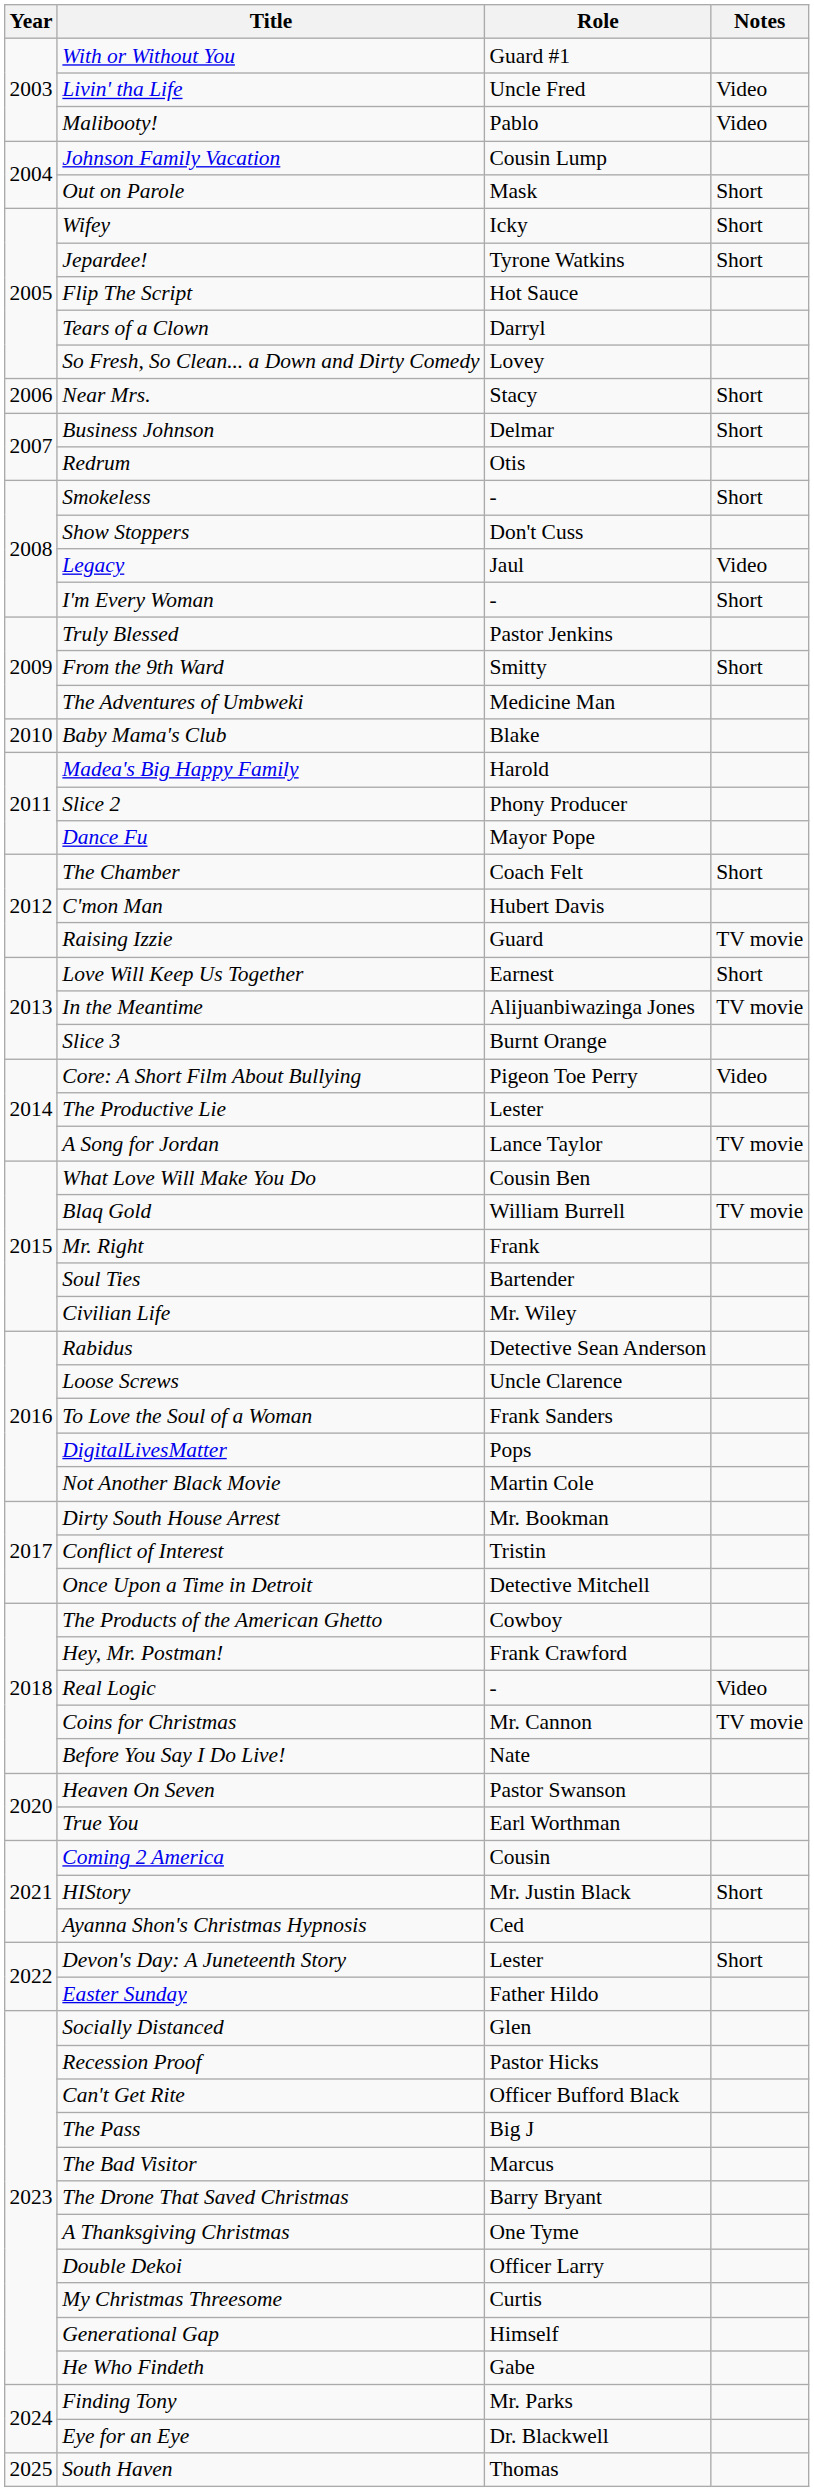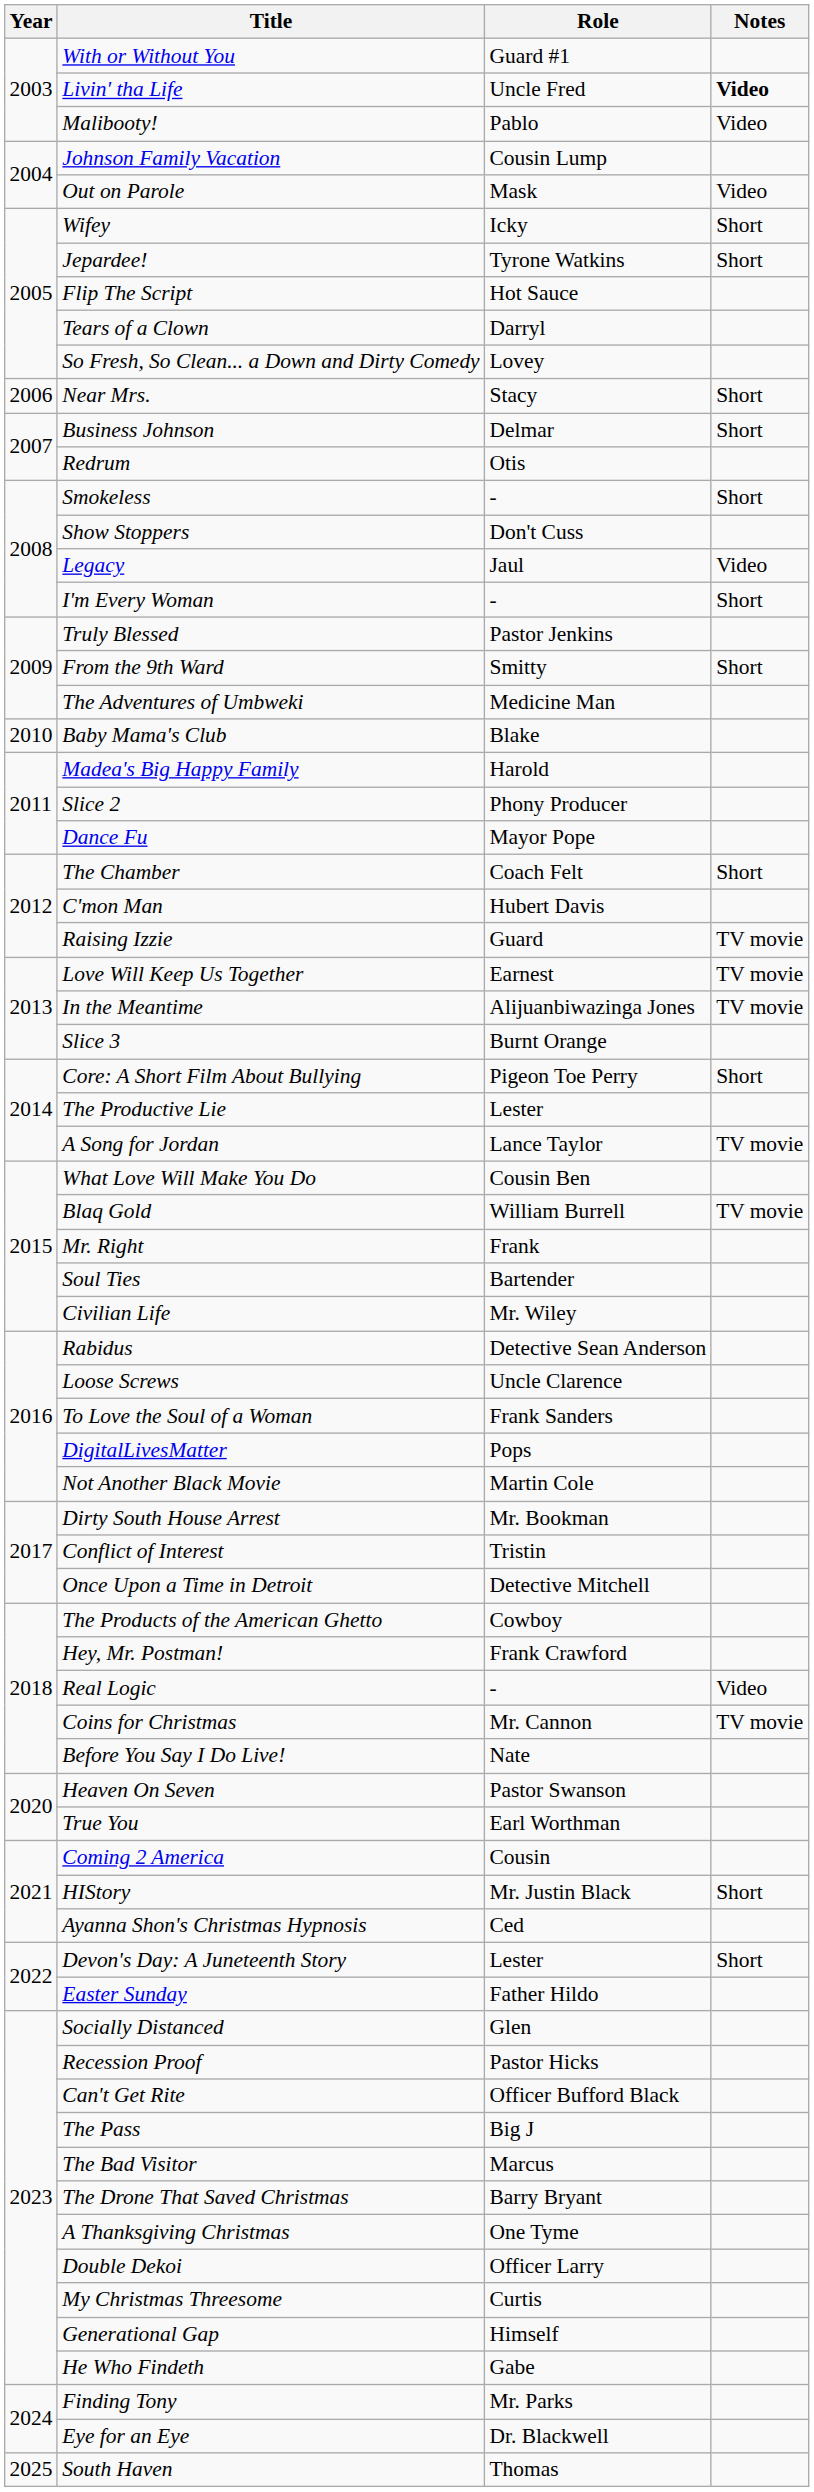 <table class="wikitable plainrowheaders sortable" style="margin-right: 0;">
 <tr>
 <th>Year</th>
 <th>Title</th>
 <th>Role</th>
 <th>Notes</th>
 </tr>
 <tr>
 <td rowspan="3">2003</td>
 <td><em><a href='#'>With or Without You</a></em></td>
 <td>Guard #1</td>
 <td></td>
 </tr>
 <tr>
 <td><em><a href='#'>Livin' tha Life</a></em></td>
 <td>Uncle Fred</td>
-<td>Video</td>
+<td><strong>Video</strong></td>
 </tr>
 <tr>
 <td><em>Malibooty!</em></td>
 <td>Pablo</td>
 <td>Video</td>
 </tr>
 <tr>
 <td rowspan="2">2004</td>
 <td><em><a href='#'>Johnson Family Vacation</a></em></td>
 <td>Cousin Lump</td>
 <td></td>
 </tr>
 <tr>
 <td><em>Out on Parole</em></td>
 <td>Mask</td>
-<td>Short</td>
+<td>Video</td>
 </tr>
 <tr>
 <td rowspan="5">2005</td>
 <td><em>Wifey</em></td>
 <td>Icky</td>
 <td>Short</td>
 </tr>
 <tr>
 <td><em>Jepardee!</em></td>
 <td>Tyrone Watkins</td>
 <td>Short</td>
 </tr>
 <tr>
 <td><em>Flip The Script</em></td>
 <td>Hot Sauce</td>
 <td></td>
 </tr>
 <tr>
 <td><em>Tears of a Clown</em></td>
 <td>Darryl</td>
 <td></td>
 </tr>
 <tr>
 <td><em>So Fresh, So Clean... a Down and Dirty Comedy</em></td>
 <td>Lovey</td>
 <td></td>
 </tr>
 <tr>
 <td>2006</td>
 <td><em>Near Mrs.</em></td>
 <td>Stacy</td>
 <td>Short</td>
 </tr>
 <tr>
 <td rowspan=2>2007</td>
 <td><em>Business Johnson</em></td>
 <td>Delmar</td>
 <td>Short</td>
 </tr>
 <tr>
 <td><em>Redrum</em></td>
 <td>Otis</td>
 <td></td>
 </tr>
 <tr>
 <td rowspan=4>2008</td>
 <td><em>Smokeless</em></td>
 <td>-</td>
 <td>Short</td>
 </tr>
 <tr>
 <td><em>Show Stoppers</em></td>
 <td>Don't Cuss</td>
 <td></td>
 </tr>
 <tr>
 <td><em><a href='#'>Legacy</a></em></td>
 <td>Jaul</td>
 <td>Video</td>
 </tr>
 <tr>
 <td><em>I'm Every Woman</em></td>
 <td>-</td>
 <td>Short</td>
 </tr>
 <tr>
 <td rowspan=3>2009</td>
 <td><em>Truly Blessed</em></td>
 <td>Pastor Jenkins</td>
 <td></td>
 </tr>
 <tr>
 <td><em>From the 9th Ward</em></td>
 <td>Smitty</td>
 <td>Short</td>
 </tr>
 <tr>
 <td><em>The Adventures of Umbweki</em></td>
 <td>Medicine Man</td>
 <td></td>
 </tr>
 <tr>
 <td>2010</td>
 <td><em>Baby Mama's Club</em></td>
 <td>Blake</td>
 <td></td>
 </tr>
 <tr>
 <td rowspan="3">2011</td>
 <td><em><a href='#'>Madea's Big Happy Family</a></em></td>
 <td>Harold</td>
 <td></td>
 </tr>
 <tr>
 <td><em>Slice 2</em></td>
 <td>Phony Producer</td>
 <td></td>
 </tr>
 <tr>
 <td><em><a href='#'>Dance Fu</a></em></td>
 <td>Mayor Pope</td>
 <td></td>
 </tr>
 <tr>
 <td rowspan="3">2012</td>
 <td><em>The Chamber</em></td>
 <td>Coach Felt</td>
 <td>Short</td>
 </tr>
 <tr>
 <td><em>C'mon Man</em></td>
 <td>Hubert Davis</td>
 <td></td>
 </tr>
 <tr>
 <td><em>Raising Izzie</em></td>
 <td>Guard</td>
 <td>TV movie</td>
 </tr>
 <tr>
 <td rowspan="3">2013</td>
 <td><em>Love Will Keep Us Together</em></td>
 <td>Earnest</td>
-<td>Short</td>
+<td>TV movie</td>
 </tr>
 <tr>
 <td><em>In the Meantime</em></td>
 <td>Alijuanbiwazinga Jones</td>
 <td>TV movie</td>
 </tr>
 <tr>
 <td><em>Slice 3</em></td>
 <td>Burnt Orange</td>
 <td></td>
 </tr>
 <tr>
 <td rowspan="3">2014</td>
 <td><em>Core: A Short Film About Bullying</em></td>
 <td>Pigeon Toe Perry</td>
-<td>Video</td>
+<td>Short</td>
 </tr>
 <tr>
 <td><em>The Productive Lie</em></td>
 <td>Lester</td>
 <td></td>
 </tr>
 <tr>
 <td><em>A Song for Jordan</em></td>
 <td>Lance Taylor</td>
 <td>TV movie</td>
 </tr>
 <tr>
 <td rowspan="5">2015</td>
 <td><em>What Love Will Make You Do</em></td>
 <td>Cousin Ben</td>
 <td></td>
 </tr>
 <tr>
 <td><em>Blaq Gold</em></td>
 <td>William Burrell</td>
 <td>TV movie</td>
 </tr>
 <tr>
 <td><em>Mr. Right</em></td>
 <td>Frank</td>
 <td></td>
 </tr>
 <tr>
 <td><em>Soul Ties</em></td>
 <td>Bartender</td>
 <td></td>
 </tr>
 <tr>
 <td><em>Civilian Life</em></td>
 <td>Mr. Wiley</td>
 <td></td>
 </tr>
 <tr>
 <td rowspan="5">2016</td>
 <td><em>Rabidus</em></td>
 <td>Detective Sean Anderson</td>
 <td></td>
 </tr>
 <tr>
 <td><em>Loose Screws</em></td>
 <td>Uncle Clarence</td>
 <td></td>
 </tr>
 <tr>
 <td><em>To Love the Soul of a Woman</em></td>
 <td>Frank Sanders</td>
 <td></td>
 </tr>
 <tr>
 <td><em><a href='#'>DigitalLivesMatter</a></em></td>
 <td>Pops</td>
 <td></td>
 </tr>
 <tr>
 <td><em>Not Another Black Movie</em></td>
 <td>Martin Cole</td>
 <td></td>
 </tr>
 <tr>
 <td rowspan="3">2017</td>
 <td><em>Dirty South House Arrest</em></td>
 <td>Mr. Bookman</td>
 <td></td>
 </tr>
 <tr>
 <td><em>Conflict of Interest</em></td>
 <td>Tristin</td>
 <td></td>
 </tr>
 <tr>
 <td><em>Once Upon a Time in Detroit</em></td>
 <td>Detective Mitchell</td>
 <td></td>
 </tr>
 <tr>
 <td rowspan="5">2018</td>
 <td><em>The Products of the American Ghetto</em></td>
 <td>Cowboy</td>
 <td></td>
 </tr>
 <tr>
 <td><em>Hey, Mr. Postman!</em></td>
 <td>Frank Crawford</td>
 <td></td>
 </tr>
 <tr>
 <td><em>Real Logic</em></td>
 <td>-</td>
 <td>Video</td>
 </tr>
 <tr>
 <td><em>Coins for Christmas</em></td>
 <td>Mr. Cannon</td>
 <td>TV movie</td>
 </tr>
 <tr>
 <td><em>Before You Say I Do Live!</em></td>
 <td>Nate</td>
 <td></td>
 </tr>
 <tr>
 <td rowspan="2">2020</td>
 <td><em>Heaven On Seven</em></td>
 <td>Pastor Swanson</td>
 <td></td>
 </tr>
 <tr>
 <td><em>True You</em></td>
 <td>Earl Worthman</td>
 <td></td>
 </tr>
 <tr>
 <td rowspan="3">2021</td>
 <td><em><a href='#'>Coming 2 America</a></em></td>
 <td>Cousin</td>
 <td></td>
 </tr>
 <tr>
 <td><em>HIStory</em></td>
 <td>Mr. Justin Black</td>
 <td>Short</td>
 </tr>
 <tr>
 <td><em>Ayanna Shon's Christmas Hypnosis</em></td>
 <td>Ced</td>
 <td></td>
 </tr>
 <tr>
 <td rowspan="2">2022</td>
 <td><em>Devon's Day: A Juneteenth Story</em></td>
 <td>Lester</td>
 <td>Short</td>
 </tr>
 <tr>
 <td><em><a href='#'>Easter Sunday</a></em></td>
 <td>Father Hildo</td>
 <td></td>
 </tr>
 <tr>
 <td rowspan="11">2023</td>
 <td><em>Socially Distanced</em></td>
 <td>Glen</td>
 <td></td>
 </tr>
 <tr>
 <td><em>Recession Proof</em></td>
 <td>Pastor Hicks</td>
 <td></td>
 </tr>
 <tr>
 <td><em>Can't Get Rite</em></td>
 <td>Officer Bufford Black</td>
 <td></td>
 </tr>
 <tr>
 <td><em>The Pass</em></td>
 <td>Big J</td>
 <td></td>
 </tr>
 <tr>
 <td><em>The Bad Visitor</em></td>
 <td>Marcus</td>
 <td></td>
 </tr>
 <tr>
 <td><em>The Drone That Saved Christmas</em></td>
 <td>Barry Bryant</td>
 <td></td>
 </tr>
 <tr>
 <td><em>A Thanksgiving Christmas</em></td>
 <td>One Tyme</td>
 <td></td>
 </tr>
 <tr>
 <td><em>Double Dekoi</em></td>
 <td>Officer Larry</td>
 <td></td>
 </tr>
 <tr>
 <td><em>My Christmas Threesome</em></td>
 <td>Curtis</td>
 <td></td>
 </tr>
 <tr>
 <td><em>Generational Gap</em></td>
 <td>Himself</td>
 <td></td>
 </tr>
 <tr>
 <td><em>He Who Findeth</em></td>
 <td>Gabe</td>
 <td></td>
 </tr>
 <tr>
 <td rowspan="2">2024</td>
 <td><em>Finding Tony</em></td>
 <td>Mr. Parks</td>
 <td></td>
 </tr>
 <tr>
 <td><em>Eye for an Eye</em></td>
 <td>Dr. Blackwell</td>
 <td></td>
 </tr>
 <tr>
 <td>2025</td>
 <td><em>South Haven</em></td>
 <td>Thomas</td>
 <td></td>
 </tr>
 </table>
